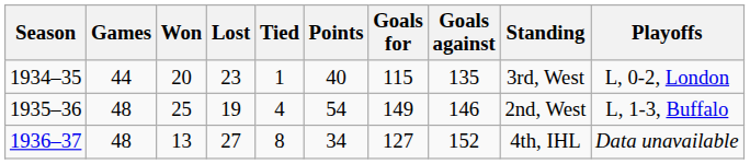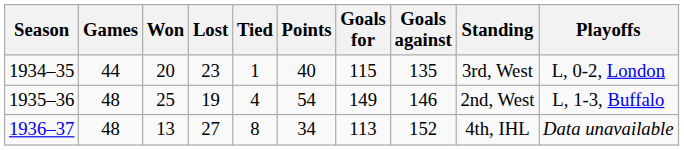 <table class="wikitable" style="text-align:center">
 <tr>
 <th>Season</th>
 <th>Games</th>
 <th>Won</th>
 <th>Lost</th>
 <th>Tied</th>
 <th>Points</th>
 <th>Goals<br>for</th>
 <th>Goals<br>against</th>
 <th>Standing</th>
 <th>Playoffs</th>
 </tr>
 <tr>
 <td>1934–35</td>
 <td>44</td>
 <td>20</td>
 <td>23</td>
 <td>1</td>
 <td>40</td>
 <td>115</td>
 <td>135</td>
 <td>3rd, West</td>
 <td>L, 0-2, <a href='#'>London</a></td>
 </tr>
 <tr>
 <td>1935–36</td>
 <td>48</td>
 <td>25</td>
 <td>19</td>
 <td>4</td>
 <td>54</td>
 <td>149</td>
 <td>146</td>
 <td>2nd, West</td>
 <td>L, 1-3, <a href='#'>Buffalo</a></td>
 </tr>
 <tr>
 <td><a href='#'>1936–37</a></td>
 <td>48</td>
 <td>13</td>
 <td>27</td>
 <td>8</td>
 <td>34</td>
-<td>127</td>
+<td>113</td>
 <td>152</td>
 <td>4th, IHL</td>
 <td><em>Data unavailable</em></td>
 </tr>
 </table>
